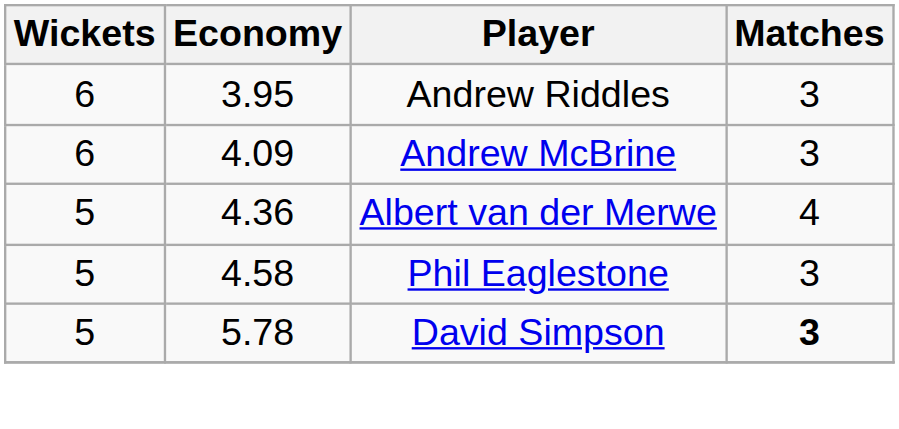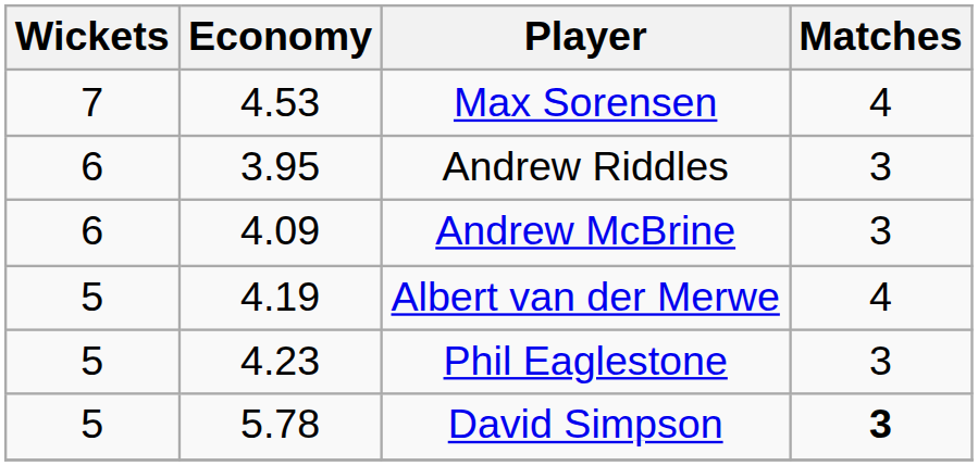 <table class="wikitable" style="text-align:center;">
 <tr>
 <th>Wickets</th>
 <th>Economy</th>
 <th>Player</th>
 <th>Matches</th>
+</tr>
+<tr>
+<td>7</td>
+<td>4.53</td>
+<td><a href='#'>Max Sorensen</a></td>
+<td>4</td>
 </tr>
 <tr>
 <td>6</td>
 <td>3.95</td>
 <td>Andrew Riddles</td>
 <td>3</td>
 </tr>
 <tr>
 <td>6</td>
 <td>4.09</td>
 <td><a href='#'>Andrew McBrine</a></td>
 <td>3</td>
 </tr>
 <tr>
 <td>5</td>
-<td>4.36</td>
+<td>4.19</td>
 <td><a href='#'>Albert van der Merwe</a></td>
 <td>4</td>
 </tr>
 <tr>
 <td>5</td>
-<td>4.58</td>
+<td>4.23</td>
 <td><a href='#'>Phil Eaglestone</a></td>
 <td>3</td>
 </tr>
 <tr>
 <td>5</td>
 <td>5.78</td>
 <td><a href='#'>David Simpson</a></td>
 <td><strong>3</strong></td>
 </tr>
 <tr>
 </tr>
 </table>
